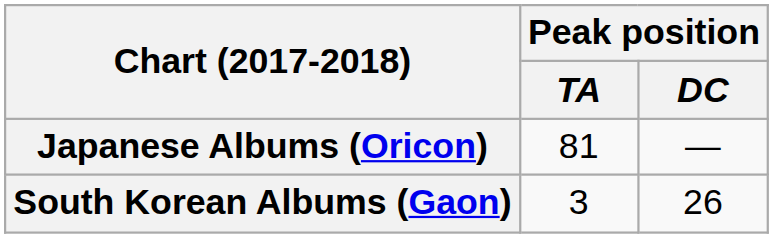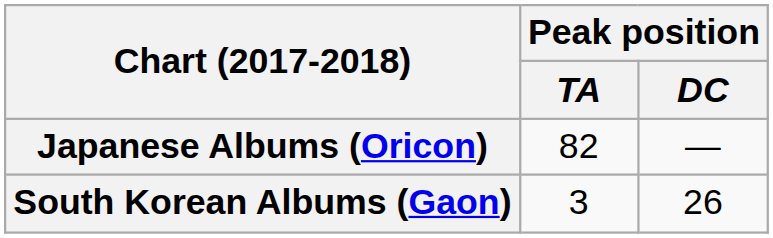 <table class="wikitable sortable plainrowheaders" style="text-align:center">
 <tr>
 <th scope="col" rowspan="2">Chart (2017-2018)</th>
 <th scope="col" colspan="2">Peak position</th>
 </tr>
 <tr>
 <th><em>TA</em></th>
 <th><em>DC</em></th>
 </tr>
 <tr>
 <th scope="row">Japanese Albums (<a href='#'>Oricon</a>)</th>
-<td>81</td>
+<td>82</td>
 <td>—</td>
 </tr>
 <tr>
 <th scope="row">South Korean Albums (<a href='#'>Gaon</a>)</th>
 <td>3</td>
 <td>26</td>
 </tr>
 </table>
